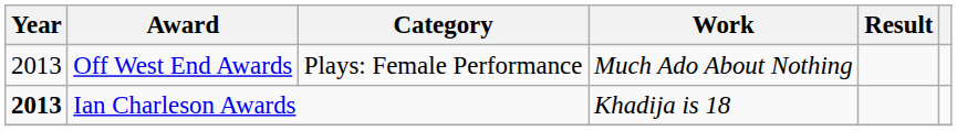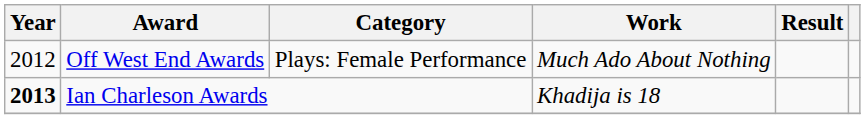 <table class="wikitable plainrowheaders">
 <tr>
 <th>Year</th>
 <th>Award</th>
 <th>Category</th>
 <th>Work</th>
 <th>Result</th>
 <th></th>
 </tr>
 <tr>
-<td>2013</td>
+<td>2012</td>
 <td><a href='#'>Off West End Awards</a></td>
 <td>Plays: Female Performance</td>
 <td><em>Much Ado About Nothing</em></td>
 <td></td>
 <td></td>
 </tr>
 <tr>
 <td><strong>2013</strong></td>
 <td colspan="2"><a href='#'>Ian Charleson Awards</a></td>
 <td><em>Khadija is 18</em></td>
 <td></td>
 <td></td>
 </tr>
 <tr>
 </tr>
 </table>
